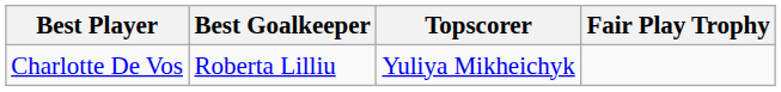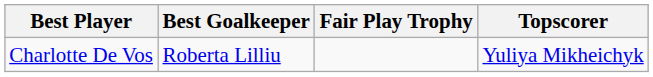 <table class=wikitable style="margin:auto">
 <tr>
 <th>Best Player</th>
 <th>Best Goalkeeper</th>
+<th>Fair Play Trophy</th>
 <th>Topscorer</th>
-<th>Fair Play Trophy</th>
 </tr>
 <tr>
 <td> <a href='#'>Charlotte De Vos</a></td>
 <td> <a href='#'>Roberta Lilliu</a></td>
+<td></td>
 <td> <a href='#'>Yuliya Mikheichyk</a></td>
-<td></td>
 </tr>
 </table>
